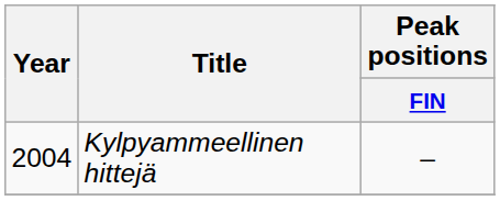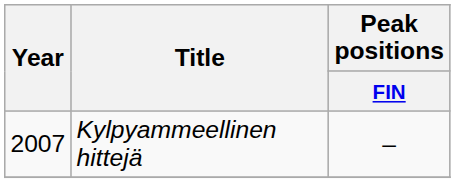 <table class="wikitable">
 <tr>
 <th align="center" rowspan="2" width="10">Year</th>
 <th align="center" rowspan="2" width="160">Title</th>
 <th align="center" colspan="1" width="20">Peak positions</th>
 </tr>
 <tr>
 <th width="20"><small><a href='#'>FIN</a><br></small></th>
 </tr>
 <tr>
-<td>2004</td>
+<td>2007</td>
 <td><em>Kylpyammeellinen hittejä</em></td>
 <td style="text-align:center;">–</td>
 </tr>
 <tr>
 </tr>
 </table>
